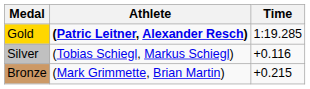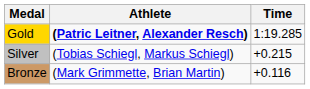 <table class="wikitable">
 <tr>
 <th>Medal</th>
 <th>Athlete</th>
 <th>Time</th>
 </tr>
 <tr>
 <td bgcolor="gold">Gold</td>
 <td><strong> (<a href='#'>Patric Leitner</a>, <a href='#'>Alexander Resch</a>)</strong></td>
 <td>1:19.285</td>
 </tr>
 <tr>
 <td bgcolor="silver">Silver</td>
 <td> (<a href='#'>Tobias Schiegl</a>, <a href='#'>Markus Schiegl</a>)</td>
-<td>+0.116</td>
+<td>+0.215</td>
 </tr>
 <tr>
 <td bgcolor="CC9966">Bronze</td>
 <td> (<a href='#'>Mark Grimmette</a>, <a href='#'>Brian Martin</a>)</td>
-<td>+0.215</td>
+<td>+0.116</td>
 </tr>
 </table>
